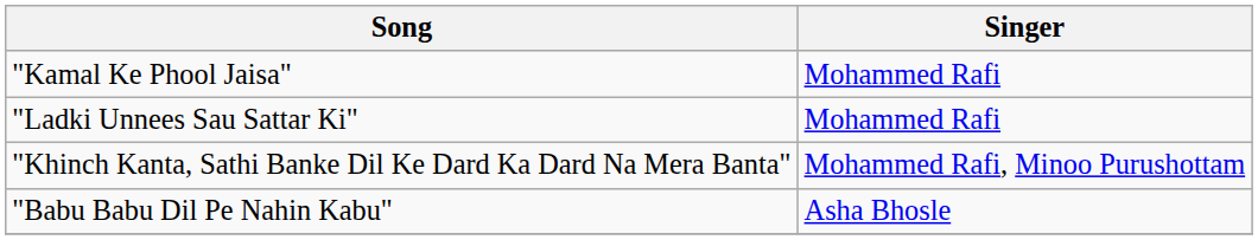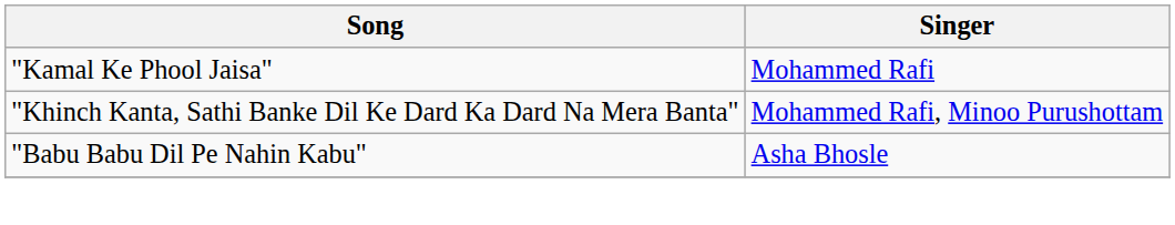 <table class="wikitable">
 <tr>
 <th>Song</th>
 <th>Singer</th>
 </tr>
 <tr>
 <td>"Kamal Ke Phool Jaisa"</td>
-<td><a href='#'>Mohammed Rafi</a></td>
-</tr>
-<tr>
-<td>"Ladki Unnees Sau Sattar Ki"</td>
 <td><a href='#'>Mohammed Rafi</a></td>
 </tr>
 <tr>
 <td>"Khinch Kanta, Sathi Banke Dil Ke Dard Ka Dard Na Mera Banta"</td>
 <td><a href='#'>Mohammed Rafi</a>, <a href='#'>Minoo Purushottam</a></td>
 </tr>
 <tr>
 <td>"Babu Babu Dil Pe Nahin Kabu"</td>
 <td><a href='#'>Asha Bhosle</a></td>
 </tr>
 <tr>
 </tr>
 </table>
